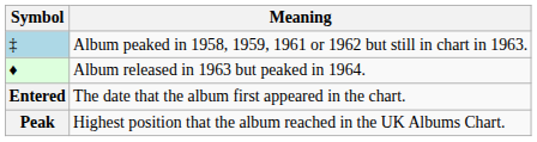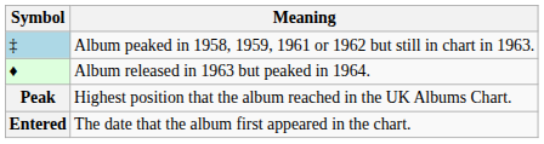 <table Class="wikitable">
 <tr>
 <th>Symbol</th>
 <th>Meaning</th>
 </tr>
 <tr>
 <td bgcolor=lightblue>‡</td>
 <td>Album peaked in 1958, 1959, 1961 or 1962 but still in chart in 1963.</td>
 </tr>
 <tr>
 <td bgcolor=#DDFFDD>♦</td>
 <td>Album released in 1963 but peaked in 1964.</td>
 </tr>
 <tr>
+<th>Peak</th>
+<td>Highest position that the album reached in the UK Albums Chart.</td>
+</tr>
+<tr>
 <th>Entered</th>
 <td>The date that the album first appeared in the chart.</td>
 </tr>
-<tr>
-<th>Peak</th>
-<td>Highest position that the album reached in the UK Albums Chart.</td>
-</tr>
 </table>
